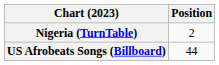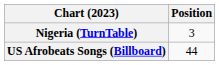 <table class="wikitable sortable plainrowheaders" style="text-align:center">
 <tr>
 <th scope="col">Chart (2023)</th>
 <th scope="col">Position</th>
 </tr>
 <tr>
 <th scope="row">Nigeria (<a href='#'>TurnTable</a>)</th>
-<td>2</td>
+<td>3</td>
 </tr>
 <tr>
 <th scope="row">US Afrobeats Songs (<a href='#'>Billboard</a>)</th>
 <td>44</td>
 </tr>
 </table>
